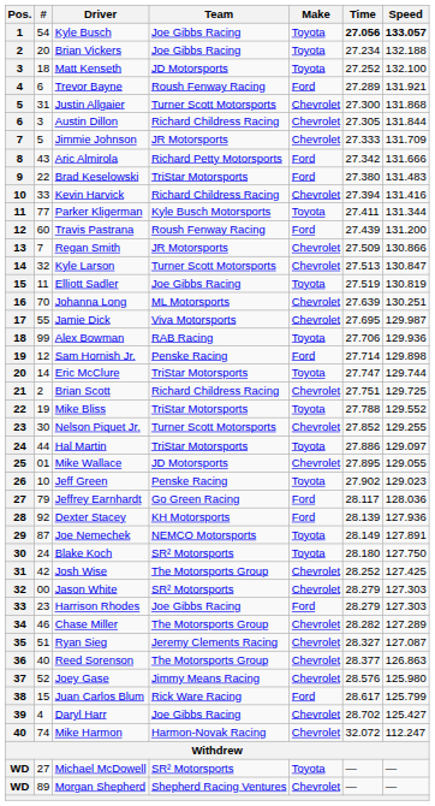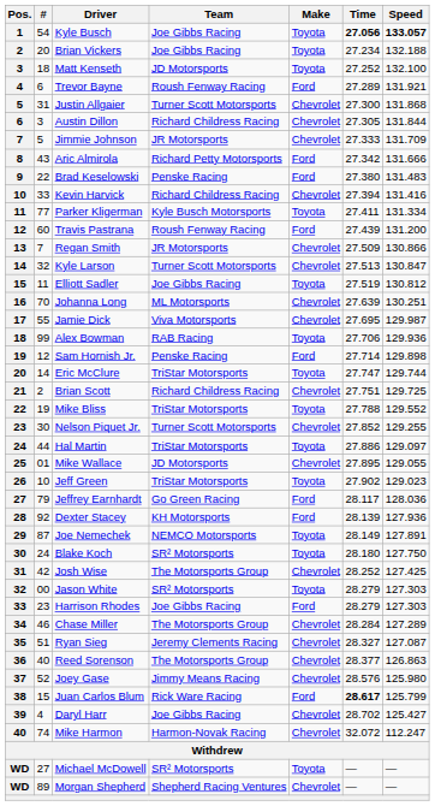 <table class="wikitable" style="font-size:95%">
 <tr>
 <th>Pos.</th>
 <th>#</th>
 <th>Driver</th>
 <th>Team</th>
 <th>Make</th>
 <th>Time</th>
 <th>Speed</th>
 </tr>
 <tr>
 <th>1</th>
 <td>54</td>
 <td><a href='#'>Kyle Busch</a></td>
 <td><a href='#'>Joe Gibbs Racing</a></td>
 <td><a href='#'>Toyota</a></td>
 <td><strong>27.056</strong></td>
 <td><strong>133.057</strong></td>
 </tr>
 <tr>
 <th>2</th>
 <td>20</td>
 <td><a href='#'>Brian Vickers</a></td>
 <td><a href='#'>Joe Gibbs Racing</a></td>
 <td><a href='#'>Toyota</a></td>
 <td>27.234</td>
 <td>132.188</td>
 </tr>
 <tr>
 <th>3</th>
 <td>18</td>
 <td><a href='#'>Matt Kenseth</a></td>
 <td><a href='#'>JD Motorsports</a></td>
 <td><a href='#'>Toyota</a></td>
 <td>27.252</td>
 <td>132.100</td>
 </tr>
 <tr>
 <th>4</th>
 <td>6</td>
 <td><a href='#'>Trevor Bayne</a></td>
 <td><a href='#'>Roush Fenway Racing</a></td>
 <td><a href='#'>Ford</a></td>
 <td>27.289</td>
 <td>131.921</td>
 </tr>
 <tr>
 <th>5</th>
 <td>31</td>
 <td><a href='#'>Justin Allgaier</a></td>
 <td><a href='#'>Turner Scott Motorsports</a></td>
 <td><a href='#'>Chevrolet</a></td>
 <td>27.300</td>
 <td>131.868</td>
 </tr>
 <tr>
 <th>6</th>
 <td>3</td>
 <td><a href='#'>Austin Dillon</a></td>
 <td><a href='#'>Richard Childress Racing</a></td>
 <td><a href='#'>Chevrolet</a></td>
 <td>27.305</td>
 <td>131.844</td>
 </tr>
 <tr>
 <th>7</th>
 <td>5</td>
 <td><a href='#'>Jimmie Johnson</a></td>
 <td><a href='#'>JR Motorsports</a></td>
 <td><a href='#'>Chevrolet</a></td>
 <td>27.333</td>
 <td>131.709</td>
 </tr>
 <tr>
 <th>8</th>
 <td>43</td>
 <td><a href='#'>Aric Almirola</a></td>
 <td><a href='#'>Richard Petty Motorsports</a></td>
 <td><a href='#'>Ford</a></td>
 <td>27.342</td>
 <td>131.666</td>
 </tr>
 <tr>
 <th>9</th>
 <td>22</td>
 <td><a href='#'>Brad Keselowski</a></td>
-<td><a href='#'>TriStar Motorsports</a></td>
+<td><a href='#'>Penske Racing</a></td>
 <td><a href='#'>Ford</a></td>
 <td>27.380</td>
 <td>131.483</td>
 </tr>
 <tr>
 <th>10</th>
 <td>33</td>
 <td><a href='#'>Kevin Harvick</a></td>
 <td><a href='#'>Richard Childress Racing</a></td>
 <td><a href='#'>Chevrolet</a></td>
 <td>27.394</td>
 <td>131.416</td>
 </tr>
 <tr>
 <th>11</th>
 <td>77</td>
 <td><a href='#'>Parker Kligerman</a></td>
 <td><a href='#'>Kyle Busch Motorsports</a></td>
 <td><a href='#'>Toyota</a></td>
 <td>27.411</td>
-<td>131.344</td>
+<td>131.334</td>
 </tr>
 <tr>
 <th>12</th>
 <td>60</td>
 <td><a href='#'>Travis Pastrana</a></td>
 <td><a href='#'>Roush Fenway Racing</a></td>
 <td><a href='#'>Ford</a></td>
 <td>27.439</td>
 <td>131.200</td>
 </tr>
 <tr>
 <th>13</th>
 <td>7</td>
 <td><a href='#'>Regan Smith</a></td>
 <td><a href='#'>JR Motorsports</a></td>
 <td><a href='#'>Chevrolet</a></td>
 <td>27.509</td>
 <td>130.866</td>
 </tr>
 <tr>
 <th>14</th>
 <td>32</td>
 <td><a href='#'>Kyle Larson</a></td>
 <td><a href='#'>Turner Scott Motorsports</a></td>
 <td><a href='#'>Chevrolet</a></td>
 <td>27.513</td>
 <td>130.847</td>
 </tr>
 <tr>
 <th>15</th>
 <td>11</td>
 <td><a href='#'>Elliott Sadler</a></td>
 <td><a href='#'>Joe Gibbs Racing</a></td>
 <td><a href='#'>Toyota</a></td>
 <td>27.519</td>
-<td>130.819</td>
+<td>130.812</td>
 </tr>
 <tr>
 <th>16</th>
 <td>70</td>
 <td><a href='#'>Johanna Long</a></td>
 <td><a href='#'>ML Motorsports</a></td>
 <td><a href='#'>Chevrolet</a></td>
 <td>27.639</td>
 <td>130.251</td>
 </tr>
 <tr>
 <th>17</th>
 <td>55</td>
 <td><a href='#'>Jamie Dick</a></td>
 <td><a href='#'>Viva Motorsports</a></td>
 <td><a href='#'>Chevrolet</a></td>
 <td>27.695</td>
 <td>129.987</td>
 </tr>
 <tr>
 <th>18</th>
 <td>99</td>
 <td><a href='#'>Alex Bowman</a></td>
 <td><a href='#'>RAB Racing</a></td>
 <td><a href='#'>Toyota</a></td>
 <td>27.706</td>
 <td>129.936</td>
 </tr>
 <tr>
 <th>19</th>
 <td>12</td>
 <td><a href='#'>Sam Hornish Jr.</a></td>
 <td><a href='#'>Penske Racing</a></td>
 <td><a href='#'>Ford</a></td>
 <td>27.714</td>
 <td>129.898</td>
 </tr>
 <tr>
 <th>20</th>
 <td>14</td>
 <td><a href='#'>Eric McClure</a></td>
 <td><a href='#'>TriStar Motorsports</a></td>
 <td><a href='#'>Toyota</a></td>
 <td>27.747</td>
 <td>129.744</td>
 </tr>
 <tr>
 <th>21</th>
 <td>2</td>
 <td><a href='#'>Brian Scott</a></td>
 <td><a href='#'>Richard Childress Racing</a></td>
 <td><a href='#'>Chevrolet</a></td>
 <td>27.751</td>
 <td>129.725</td>
 </tr>
 <tr>
 <th>22</th>
 <td>19</td>
 <td><a href='#'>Mike Bliss</a></td>
 <td><a href='#'>TriStar Motorsports</a></td>
 <td><a href='#'>Toyota</a></td>
 <td>27.788</td>
 <td>129.552</td>
 </tr>
 <tr>
 <th>23</th>
 <td>30</td>
 <td><a href='#'>Nelson Piquet Jr.</a></td>
 <td><a href='#'>Turner Scott Motorsports</a></td>
 <td><a href='#'>Chevrolet</a></td>
 <td>27.852</td>
 <td>129.255</td>
 </tr>
 <tr>
 <th>24</th>
 <td>44</td>
 <td><a href='#'>Hal Martin</a></td>
 <td><a href='#'>TriStar Motorsports</a></td>
 <td><a href='#'>Toyota</a></td>
 <td>27.886</td>
 <td>129.097</td>
 </tr>
 <tr>
 <th>25</th>
 <td>01</td>
 <td><a href='#'>Mike Wallace</a></td>
 <td><a href='#'>JD Motorsports</a></td>
 <td><a href='#'>Chevrolet</a></td>
 <td>27.895</td>
 <td>129.055</td>
 </tr>
 <tr>
 <th>26</th>
 <td>10</td>
 <td><a href='#'>Jeff Green</a></td>
-<td><a href='#'>Penske Racing</a></td>
+<td><a href='#'>TriStar Motorsports</a></td>
 <td><a href='#'>Toyota</a></td>
 <td>27.902</td>
 <td>129.023</td>
 </tr>
 <tr>
 <th>27</th>
 <td>79</td>
 <td><a href='#'>Jeffrey Earnhardt</a></td>
 <td><a href='#'>Go Green Racing</a></td>
 <td><a href='#'>Ford</a></td>
 <td>28.117</td>
 <td>128.036</td>
 </tr>
 <tr>
 <th>28</th>
 <td>92</td>
 <td><a href='#'>Dexter Stacey</a></td>
 <td><a href='#'>KH Motorsports</a></td>
 <td><a href='#'>Ford</a></td>
 <td>28.139</td>
 <td>127.936</td>
 </tr>
 <tr>
 <th>29</th>
 <td>87</td>
 <td><a href='#'>Joe Nemechek</a></td>
 <td><a href='#'>NEMCO Motorsports</a></td>
 <td><a href='#'>Toyota</a></td>
 <td>28.149</td>
 <td>127.891</td>
 </tr>
 <tr>
 <th>30</th>
 <td>24</td>
 <td><a href='#'>Blake Koch</a></td>
 <td><a href='#'>SR² Motorsports</a></td>
 <td><a href='#'>Toyota</a></td>
 <td>28.180</td>
 <td>127.750</td>
 </tr>
 <tr>
 <th>31</th>
 <td>42</td>
 <td><a href='#'>Josh Wise</a></td>
 <td><a href='#'>The Motorsports Group</a></td>
 <td><a href='#'>Chevrolet</a></td>
 <td>28.252</td>
 <td>127.425</td>
 </tr>
 <tr>
 <th>32</th>
 <td>00</td>
 <td><a href='#'>Jason White</a></td>
 <td><a href='#'>SR² Motorsports</a></td>
-<td><a href='#'>Chevrolet</a></td>
+<td><a href='#'>Toyota</a></td>
 <td>28.279</td>
 <td>127.303</td>
 </tr>
 <tr>
 <th>33</th>
 <td>23</td>
 <td><a href='#'>Harrison Rhodes</a></td>
 <td><a href='#'>Joe Gibbs Racing</a></td>
 <td><a href='#'>Ford</a></td>
 <td>28.279</td>
 <td>127.303</td>
 </tr>
 <tr>
 <th>34</th>
 <td>46</td>
 <td><a href='#'>Chase Miller</a></td>
 <td><a href='#'>The Motorsports Group</a></td>
 <td><a href='#'>Chevrolet</a></td>
-<td>28.282</td>
+<td>28.284</td>
 <td>127.289</td>
 </tr>
 <tr>
 <th>35</th>
 <td>51</td>
 <td><a href='#'>Ryan Sieg</a></td>
 <td><a href='#'>Jeremy Clements Racing</a></td>
 <td><a href='#'>Chevrolet</a></td>
 <td>28.327</td>
 <td>127.087</td>
 </tr>
 <tr>
 <th>36</th>
 <td>40</td>
 <td><a href='#'>Reed Sorenson</a></td>
 <td><a href='#'>The Motorsports Group</a></td>
 <td><a href='#'>Chevrolet</a></td>
 <td>28.377</td>
 <td>126.863</td>
 </tr>
 <tr>
 <th>37</th>
 <td>52</td>
 <td><a href='#'>Joey Gase</a></td>
 <td><a href='#'>Jimmy Means Racing</a></td>
 <td><a href='#'>Chevrolet</a></td>
 <td>28.576</td>
 <td>125.980</td>
 </tr>
 <tr>
 <th>38</th>
 <td>15</td>
 <td><a href='#'>Juan Carlos Blum</a></td>
 <td><a href='#'>Rick Ware Racing</a></td>
 <td><a href='#'>Ford</a></td>
-<td>28.617</td>
+<td><strong>28.617</strong></td>
 <td>125.799</td>
 </tr>
 <tr>
 <th>39</th>
 <td>4</td>
 <td><a href='#'>Daryl Harr</a></td>
 <td><a href='#'>Joe Gibbs Racing</a></td>
 <td><a href='#'>Chevrolet</a></td>
 <td>28.702</td>
 <td>125.427</td>
 </tr>
 <tr>
 <th>40</th>
 <td>74</td>
 <td><a href='#'>Mike Harmon</a></td>
 <td><a href='#'>Harmon-Novak Racing</a></td>
 <td><a href='#'>Chevrolet</a></td>
 <td>32.072</td>
 <td>112.247</td>
 </tr>
 <tr>
 <th colspan="7">Withdrew</th>
 </tr>
 <tr>
 <th>WD</th>
 <td>27</td>
 <td><a href='#'>Michael McDowell</a></td>
 <td><a href='#'>SR² Motorsports</a></td>
 <td><a href='#'>Toyota</a></td>
 <td>—</td>
 <td>—</td>
 </tr>
 <tr>
 <th>WD</th>
 <td>89</td>
 <td><a href='#'>Morgan Shepherd</a></td>
 <td><a href='#'>Shepherd Racing Ventures</a></td>
 <td><a href='#'>Chevrolet</a></td>
 <td>—</td>
 <td>—</td>
 </tr>
 <tr>
 <th colspan="7"></th>
 </tr>
 </table>
